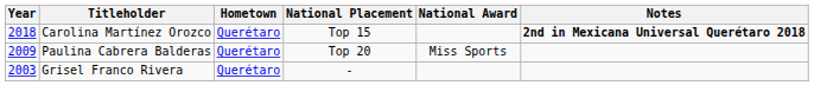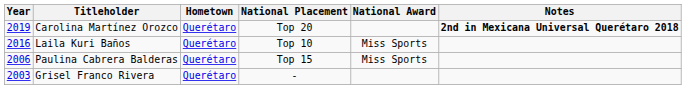 <table class="wikitable sortable" style="font-size:95%;">
 <tr>
 <th>Year</th>
 <th>Titleholder</th>
 <th>Hometown</th>
 <th>National Placement</th>
 <th>National Award</th>
 <th>Notes</th>
 </tr>
 <tr>
-<td align="center"><a href='#'>2018</a></td>
+<td align="center"><a href='#'>2019</a></td>
 <td>Carolina Martínez Orozco</td>
 <td align="center"><a href='#'>Querétaro</a></td>
-<td align="center">Top 15</td>
+<td align="center">Top 20</td>
 <td align="center"></td>
 <td align="center"><strong>2nd in Mexicana Universal Querétaro 2018</strong></td>
 </tr>
 <tr>
-<td align="center"><a href='#'>2009</a></td>
+<td align="center"><a href='#'>2016</a></td>
+<td>Laila Kuri Baños</td>
+<td align="center"><a href='#'>Querétaro</a></td>
+<td align="center">Top 10</td>
+<td align="center">Miss Sports</td>
+<td align="center"></td>
+</tr>
+<tr>
+<td align="center"><a href='#'>2006</a></td>
 <td>Paulina Cabrera Balderas</td>
 <td align="center"><a href='#'>Querétaro</a></td>
-<td align="center">Top 20</td>
+<td align="center">Top 15</td>
 <td align="center">Miss Sports</td>
 <td align="center"></td>
 </tr>
 <tr>
 <td align="center"><a href='#'>2003</a></td>
 <td>Grisel Franco Rivera</td>
 <td align="center"><a href='#'>Querétaro</a></td>
 <td align="center">-</td>
 <td align="center"></td>
 <td align="center"></td>
 </tr>
 </table>
